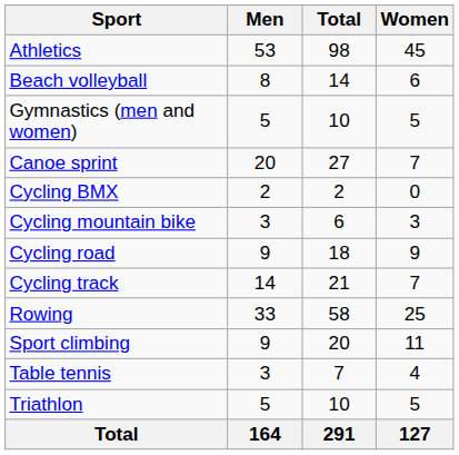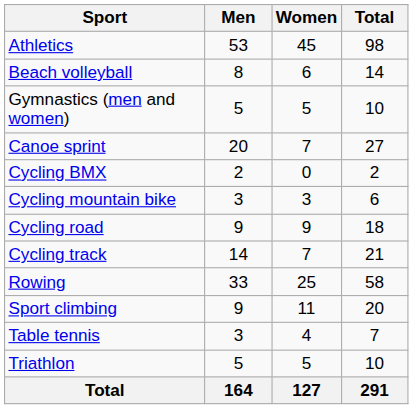 <table class="wikitable sortable" style="text-align:center;">
 <tr>
 <th width=180>Sport</th>
 <th width=55>Men</th>
+<th width=55>Women</th>
 <th width=55>Total</th>
-<th width=55>Women</th>
 </tr>
 <tr>
 <td align=left><a href='#'>Athletics</a></td>
 <td>53</td>
+<td>45</td>
 <td>98</td>
-<td>45</td>
 </tr>
 <tr>
 <td align=left><a href='#'>Beach volleyball</a></td>
 <td>8</td>
+<td>6</td>
 <td>14</td>
-<td>6</td>
 </tr>
 <tr>
 <td align=left>Gymnastics (<a href='#'>men</a> and <a href='#'>women</a>)</td>
 <td>5</td>
+<td>5</td>
 <td>10</td>
-<td>5</td>
 </tr>
 <tr>
 <td align=left><a href='#'>Canoe sprint</a></td>
 <td>20</td>
+<td>7</td>
 <td>27</td>
-<td>7</td>
 </tr>
 <tr>
 <td align=left><a href='#'>Cycling BMX</a></td>
 <td>2</td>
+<td>0</td>
 <td>2</td>
-<td>0</td>
 </tr>
 <tr>
 <td align=left><a href='#'>Cycling mountain bike</a></td>
 <td>3</td>
+<td>3</td>
 <td>6</td>
-<td>3</td>
 </tr>
 <tr>
 <td align=left><a href='#'>Cycling road</a></td>
 <td>9</td>
+<td>9</td>
 <td>18</td>
-<td>9</td>
 </tr>
 <tr>
 <td align=left><a href='#'>Cycling track</a></td>
 <td>14</td>
+<td>7</td>
 <td>21</td>
-<td>7</td>
 </tr>
 <tr>
 <td align=left><a href='#'>Rowing</a></td>
 <td>33</td>
+<td>25</td>
 <td>58</td>
-<td>25</td>
 </tr>
 <tr>
 <td align=left><a href='#'>Sport climbing</a></td>
 <td>9</td>
+<td>11</td>
 <td>20</td>
-<td>11</td>
 </tr>
 <tr>
 <td align=left><a href='#'>Table tennis</a></td>
 <td>3</td>
+<td>4</td>
 <td>7</td>
-<td>4</td>
 </tr>
 <tr>
 <td align=left><a href='#'>Triathlon</a></td>
 <td>5</td>
+<td>5</td>
 <td>10</td>
-<td>5</td>
 </tr>
 <tr>
 <th align=left>Total</th>
 <th>164</th>
+<th>127</th>
 <th>291</th>
-<th>127</th>
 </tr>
 </table>
